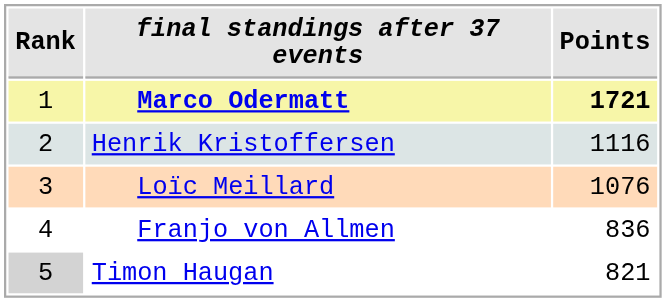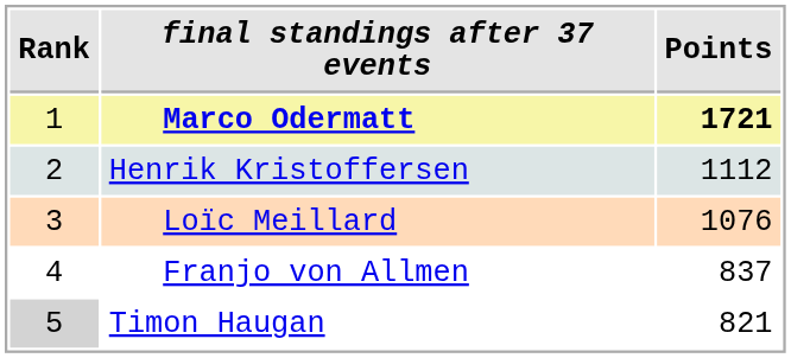 <table cellspacing="1" cellpadding="3" style="border:1px solid #AAAAAA;font-size:86%">
 <tr style="background-color: #E4E4E4;">
 <th style="border-bottom:1px solid #AAAAAA; width: 10px;">Rank</th>
 <th style="border-bottom:1px solid #AAAAAA; width: 200px;"><em>final standings after 37 events</em></th>
 <th style="border-bottom:1px solid #AAAAAA; width: 40px;">Points</th>
 </tr>
 <tr style="background:#f7f6a8;">
 <td align=center>1</td>
 <td>   <strong><a href='#'>Marco Odermatt</a></strong> </td>
 <td align=right><strong>1721</strong></td>
 </tr>
 <tr style="background:#dce5e5;">
 <td align=center>2</td>
 <td> <a href='#'>Henrik Kristoffersen</a></td>
-<td align=right>1116</td>
+<td align=right>1112</td>
 </tr>
 <tr style="background:#ffdab9;">
 <td align=center>3</td>
 <td>   <a href='#'>Loïc Meillard</a></td>
 <td align=right>1076</td>
 </tr>
 <tr>
 <td align=center>4</td>
 <td>   <a href='#'>Franjo von Allmen</a></td>
-<td align=right>836</td>
+<td align=right>837</td>
 </tr>
 <tr>
 <td align=center style="background: lightgrey;">5</td>
 <td> <a href='#'>Timon Haugan</a></td>
 <td align=right>821</td>
 </tr>
 </table>
